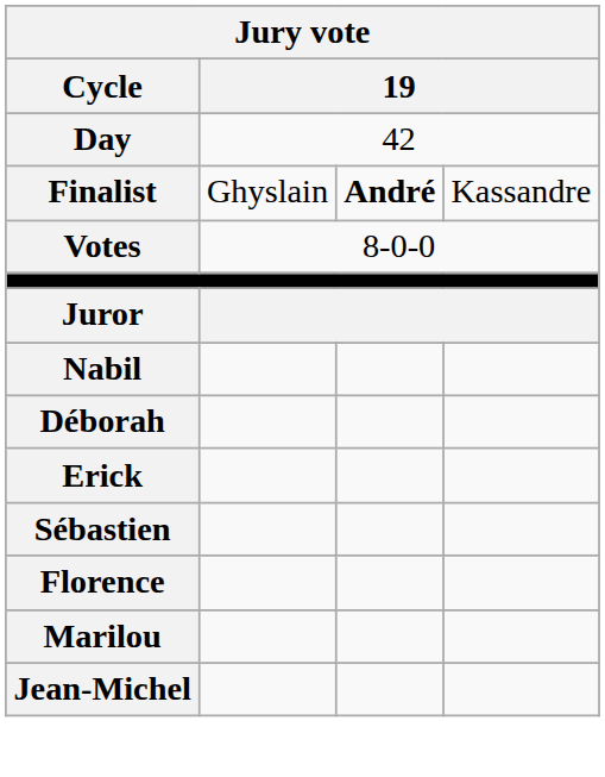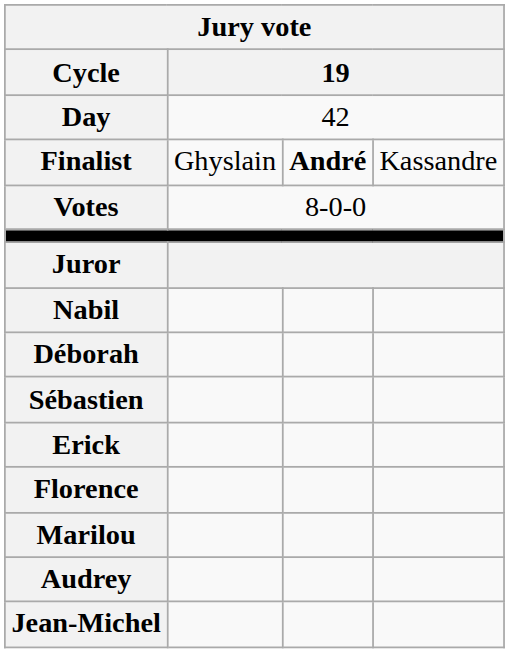 <table class="wikitable nowrap" style="text-align:center; font-size:100%">
 <tr>
 <th colspan="4">Jury vote</th>
 </tr>
 <tr>
 <th>Cycle</th>
 <th colspan="3">19</th>
 </tr>
 <tr>
 <th>Day</th>
 <td colspan="3">42</td>
 </tr>
 <tr>
 <th>Finalist</th>
 <td>Ghyslain</td>
 <td><strong>André</strong></td>
 <td>Kassandre</td>
 </tr>
 <tr>
 <th>Votes</th>
 <td colspan="3">8-0-0</td>
 </tr>
 <tr>
 <th colspan="4" style="background:black;"></th>
 </tr>
 <tr>
 <th>Juror</th>
 <th colspan="3"></th>
 </tr>
 <tr>
 <th>Nabil</th>
 <td></td>
 <td></td>
 <td></td>
 </tr>
 <tr>
 <th>Déborah</th>
 <td></td>
 <td></td>
 <td></td>
 </tr>
 <tr>
-<th>Erick</th>
+<th>Sébastien</th>
 <td></td>
 <td></td>
 <td></td>
 </tr>
 <tr>
-<th>Sébastien</th>
+<th>Erick</th>
 <td></td>
 <td></td>
 <td></td>
 </tr>
 <tr>
 <th>Florence</th>
 <td></td>
 <td></td>
 <td></td>
 </tr>
 <tr>
 <th>Marilou</th>
 <td></td>
 <td></td>
 <td></td>
 </tr>
 <tr>
+<th>Audrey</th>
+<td></td>
+<td></td>
+<td></td>
+</tr>
+<tr>
 <th>Jean-Michel</th>
 <td></td>
 <td></td>
 <td></td>
 </tr>
 </table>
